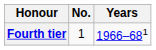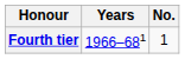 <table class="wikitable plainrowheaders">
 <tr>
 <th scope=col>Honour</th>
+<th scope=col>Years</th>
 <th scope=col>No.</th>
-<th scope=col>Years</th>
 </tr>
 <tr>
 <th scope=row><a href='#'>Fourth tier</a></th>
+<td><a href='#'>1966–68</a><sup>1</sup></td>
 <td align=center>1</td>
-<td><a href='#'>1966–68</a><sup>1</sup></td>
 </tr>
 </table>
